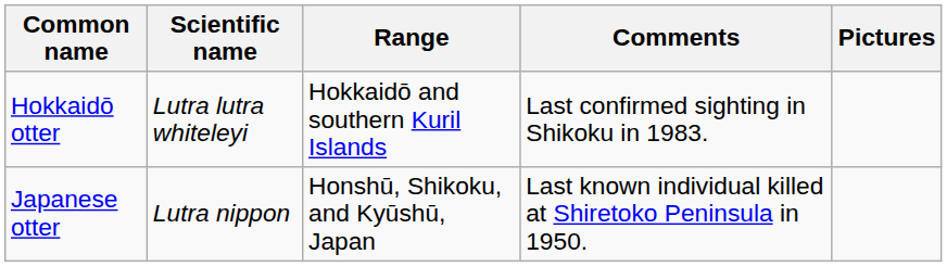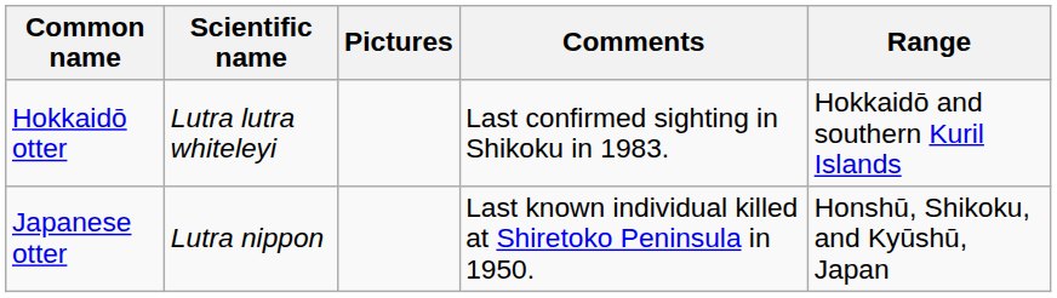 <table class="wikitable">
 <tr>
 <th>Common name</th>
 <th>Scientific name</th>
+<th class="unsortable">Pictures</th>
+<th class="unsortable">Comments</th>
 <th>Range</th>
-<th class="unsortable">Comments</th>
-<th class="unsortable">Pictures</th>
 </tr>
 <tr>
 <td><a href='#'>Hokkaidō otter</a></td>
 <td><em>Lutra lutra whiteleyi</em></td>
+<td></td>
+<td>Last confirmed sighting in Shikoku in 1983.</td>
 <td>Hokkaidō and southern <a href='#'>Kuril Islands</a></td>
-<td>Last confirmed sighting in Shikoku in 1983.</td>
-<td></td>
 </tr>
 <tr>
 <td><a href='#'>Japanese otter</a></td>
 <td><em>Lutra nippon</em></td>
+<td></td>
+<td>Last known individual killed at <a href='#'>Shiretoko Peninsula</a> in 1950.</td>
 <td>Honshū, Shikoku, and Kyūshū, Japan</td>
-<td>Last known individual killed at <a href='#'>Shiretoko Peninsula</a> in 1950.</td>
-<td></td>
 </tr>
 </table>
